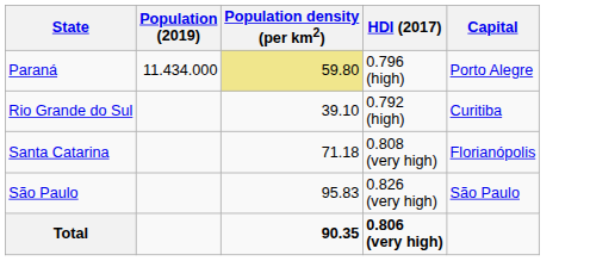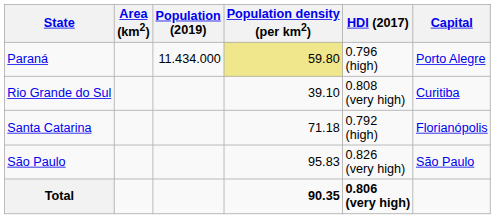 <table class="wikitable sortable" style="border:1px solid #aaa;">
 <tr style="background:#ececec;">
 <th><a href='#'>State</a></th>
+<th><a href='#'>Area</a><br>(km<sup>2</sup>)</th>
 <th><a href='#'>Population</a><br>(2019)</th>
 <th><a href='#'>Population density</a><br>(per km<sup>2</sup>)</th>
 <th><a href='#'>HDI</a> (2017)</th>
 <th><a href='#'>Capital</a></th>
 </tr>
 <tr>
 <td> <a href='#'>Paraná</a></td>
+<td style="text-align:right;"></td>
 <td style="text-align:right;">11.434.000</td>
 <td style="background: khaki; text-align:right;">59.80</td>
 <td>0.796 <br> (<span>high</span>)</td>
 <td><a href='#'>Porto Alegre</a></td>
 </tr>
 <tr>
 <td> <a href='#'>Rio Grande do Sul</a></td>
 <td style="text-align:right;"></td>
+<td style="text-align:right;"></td>
 <td style="text-align:right;">39.10</td>
-<td>0.792 <br> (<span>high</span>)</td>
+<td>0.808 <br> (<span>very high</span>)</td>
 <td><a href='#'>Curitiba</a></td>
 </tr>
 <tr>
 <td> <a href='#'>Santa Catarina</a></td>
 <td style="text-align:right;"></td>
+<td style="text-align:right;"></td>
 <td style="text-align:right;">71.18</td>
-<td>0.808 <br> (<span>very high</span>)</td>
+<td>0.792 <br> (<span>high</span>)</td>
 <td><a href='#'>Florianópolis</a></td>
 </tr>
 <tr>
 <td> <a href='#'>São Paulo</a></td>
+<td style="text-align:right;"></td>
 <td style="text-align:right;"></td>
 <td style="text-align:right;">95.83</td>
 <td>0.826 <br> (<span>very high</span>)</td>
 <td><a href='#'>São Paulo</a></td>
 </tr>
 <tr style=" font-weight:bold; " class="sortbottom">
 <th>Total</th>
 <td style="text-align:right;"></td>
+<td style="text-align:right;"></td>
 <td style="text-align:right;">90.35</td>
 <td>0.806 <br> (<span>very high</span>)</td>
 <td></td>
 </tr>
 </table>
